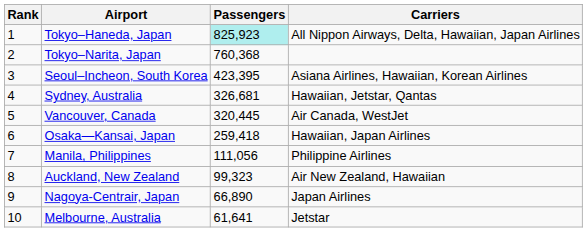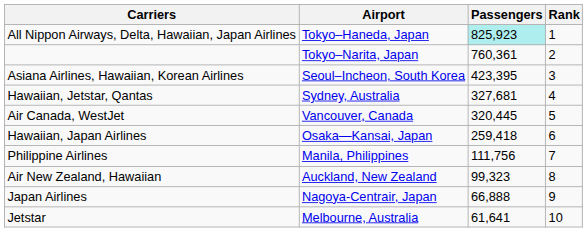 <table class="wikitable sortable" style="font-size: 95%" width= align=>
 <tr>
-<th>Rank</th>
+<th>Carriers</th>
 <th>Airport</th>
 <th>Passengers</th>
-<th>Carriers</th>
+<th>Rank</th>
 </tr>
 <tr>
-<td>1</td>
+<td>All Nippon Airways, Delta, Hawaiian, Japan Airlines</td>
 <td> <a href='#'>Tokyo–Haneda, Japan</a></td>
 <td style="background: paleturquoise;">825,923</td>
-<td>All Nippon Airways, Delta, Hawaiian, Japan Airlines</td>
+<td>1</td>
 </tr>
 <tr>
+<td></td>
+<td> <a href='#'>Tokyo–Narita, Japan</a></td>
+<td>760,361</td>
 <td>2</td>
-<td> <a href='#'>Tokyo–Narita, Japan</a></td>
-<td>760,368</td>
-<td></td>
 </tr>
 <tr>
-<td>3</td>
+<td>Asiana Airlines, Hawaiian, Korean Airlines</td>
 <td> <a href='#'>Seoul–Incheon, South Korea</a></td>
 <td>423,395</td>
-<td>Asiana Airlines, Hawaiian, Korean Airlines</td>
+<td>3</td>
 </tr>
 <tr>
+<td>Hawaiian, Jetstar, Qantas</td>
+<td> <a href='#'>Sydney, Australia</a></td>
+<td>327,681</td>
 <td>4</td>
-<td> <a href='#'>Sydney, Australia</a></td>
-<td>326,681</td>
-<td>Hawaiian, Jetstar, Qantas</td>
 </tr>
 <tr>
-<td>5</td>
+<td>Air Canada, WestJet</td>
 <td> <a href='#'>Vancouver, Canada</a></td>
 <td>320,445</td>
-<td>Air Canada, WestJet</td>
+<td>5</td>
 </tr>
 <tr>
-<td>6</td>
+<td>Hawaiian, Japan Airlines</td>
 <td> <a href='#'>Osaka—Kansai, Japan</a></td>
 <td>259,418</td>
-<td>Hawaiian, Japan Airlines</td>
+<td>6</td>
 </tr>
 <tr>
+<td>Philippine Airlines</td>
+<td> <a href='#'>Manila, Philippines</a></td>
+<td>111,756</td>
 <td>7</td>
-<td> <a href='#'>Manila, Philippines</a></td>
-<td>111,056</td>
-<td>Philippine Airlines</td>
 </tr>
 <tr>
-<td>8</td>
+<td>Air New Zealand, Hawaiian</td>
 <td> <a href='#'>Auckland, New Zealand</a></td>
 <td>99,323</td>
-<td>Air New Zealand, Hawaiian</td>
+<td>8</td>
 </tr>
 <tr>
+<td>Japan Airlines</td>
+<td> <a href='#'>Nagoya-Centrair, Japan</a></td>
+<td>66,888</td>
 <td>9</td>
-<td> <a href='#'>Nagoya-Centrair, Japan</a></td>
-<td>66,890</td>
-<td>Japan Airlines</td>
 </tr>
 <tr>
-<td>10</td>
+<td>Jetstar</td>
 <td> <a href='#'>Melbourne, Australia</a></td>
 <td>61,641</td>
-<td>Jetstar</td>
+<td>10</td>
 </tr>
 </table>
